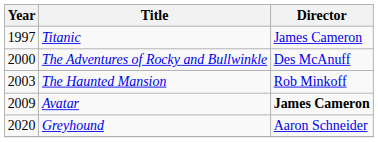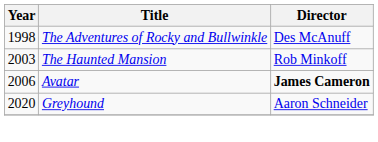 <table class="wikitable">
 <tr>
 <th>Year</th>
 <th>Title</th>
 <th>Director</th>
 </tr>
 <tr>
-<td>1997</td>
-<td><em><a href='#'>Titanic</a></em></td>
-<td><a href='#'>James Cameron</a></td>
-</tr>
-<tr>
-<td>2000</td>
+<td>1998</td>
 <td><em><a href='#'>The Adventures of Rocky and Bullwinkle</a></em></td>
 <td><a href='#'>Des McAnuff</a></td>
 </tr>
 <tr>
 <td>2003</td>
 <td><em><a href='#'>The Haunted Mansion</a></em></td>
 <td><a href='#'>Rob Minkoff</a></td>
 </tr>
 <tr>
-<td>2009</td>
+<td>2006</td>
 <td><em><a href='#'>Avatar</a></em></td>
 <td><strong>James Cameron</strong></td>
 </tr>
 <tr>
 <td>2020</td>
 <td><em><a href='#'>Greyhound</a></em></td>
 <td><a href='#'>Aaron Schneider</a></td>
 </tr>
 <tr>
 </tr>
 </table>
